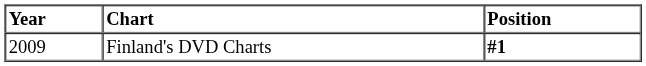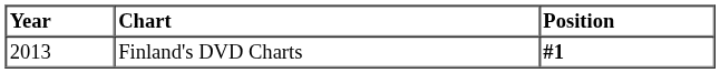 <table border=1 cellspacing=0 cellpadding=2 width="550">
 <tr>
 <th align="left" valign="top">Year</th>
 <th align="left" valign="top">Chart</th>
 <th align="left" valign="top">Position</th>
 </tr>
 <tr>
-<td align="left" valign="top">2009</td>
+<td align="left" valign="top">2013</td>
 <td align="left" valign="top">Finland's DVD Charts</td>
 <td align="left" valign="top"><strong>#1</strong></td>
 </tr>
 <tr>
 </tr>
 </table>
